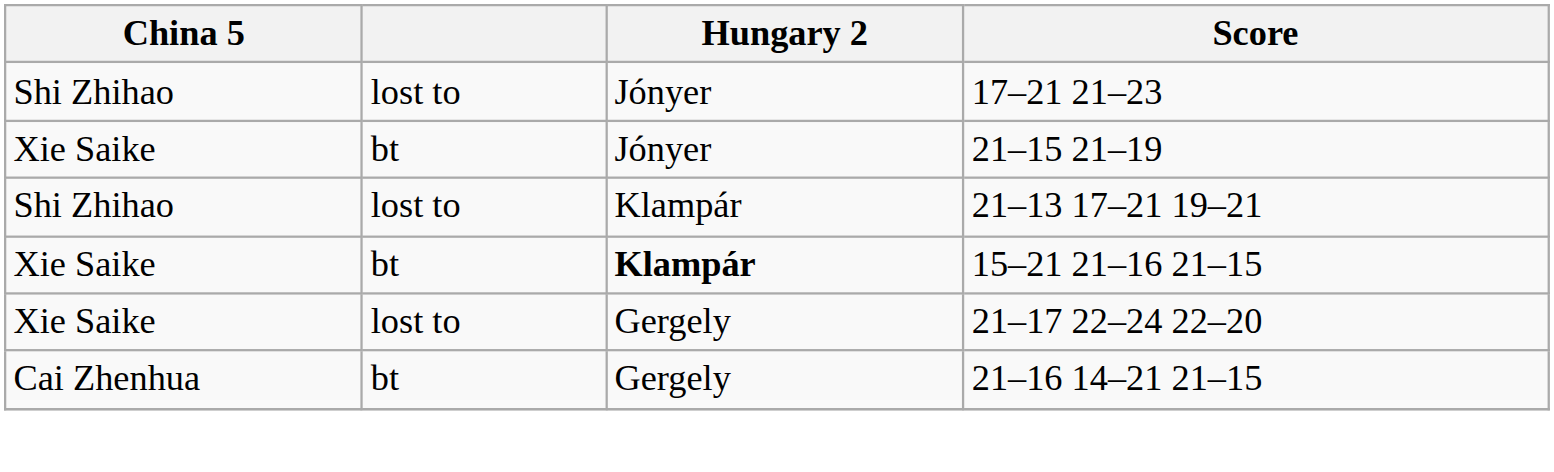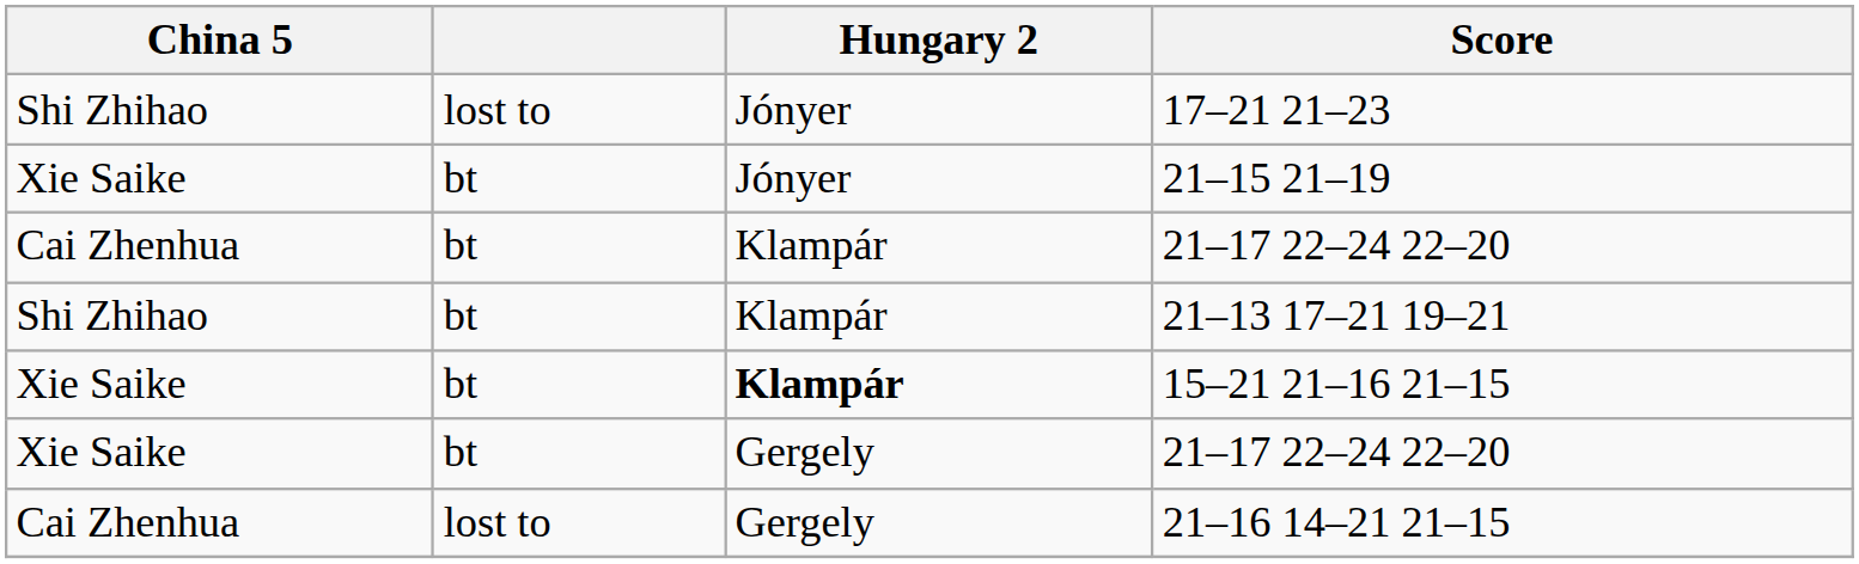 <table class="wikitable">
 <tr>
 <th width=150> China 5</th>
 <th width=100></th>
 <th width=150> Hungary 2</th>
 <th width=250>Score</th>
 </tr>
 <tr>
 <td>Shi Zhihao</td>
 <td>lost to</td>
 <td>Jónyer</td>
 <td>17–21 21–23</td>
 </tr>
 <tr>
 <td>Xie Saike</td>
 <td>bt</td>
 <td>Jónyer</td>
 <td>21–15 21–19</td>
 </tr>
 <tr>
+<td>Cai Zhenhua</td>
+<td>bt</td>
+<td>Klampár</td>
+<td>21–17 22–24 22–20</td>
+</tr>
+<tr>
 <td>Shi Zhihao</td>
-<td>lost to</td>
+<td>bt</td>
 <td>Klampár</td>
 <td>21–13 17–21 19–21</td>
 </tr>
 <tr>
 <td>Xie Saike</td>
 <td>bt</td>
 <td><strong>Klampár</strong></td>
 <td>15–21 21–16 21–15</td>
 </tr>
 <tr>
 <td>Xie Saike</td>
-<td>lost to</td>
+<td>bt</td>
 <td>Gergely</td>
 <td>21–17 22–24 22–20</td>
 </tr>
 <tr>
 <td>Cai Zhenhua</td>
-<td>bt</td>
+<td>lost to</td>
 <td>Gergely</td>
 <td>21–16 14–21 21–15</td>
 </tr>
 <tr>
 </tr>
 </table>
